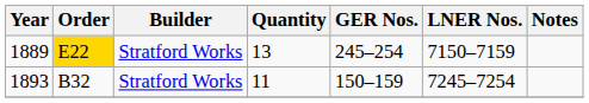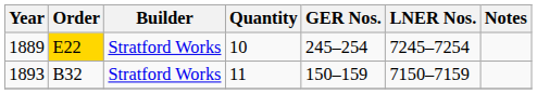 <table class=wikitable>
 <tr>
 <th>Year</th>
 <th>Order</th>
 <th>Builder</th>
 <th>Quantity</th>
 <th>GER Nos.</th>
 <th>LNER Nos.</th>
 <th>Notes</th>
 </tr>
 <tr>
 <td>1889</td>
 <td style="background: gold;">E22</td>
 <td><a href='#'>Stratford Works</a></td>
-<td>13</td>
+<td>10</td>
 <td>245–254</td>
-<td>7150–7159</td>
+<td>7245–7254</td>
 <td></td>
 </tr>
 <tr>
 <td>1893</td>
 <td>B32</td>
 <td><a href='#'>Stratford Works</a></td>
 <td>11</td>
 <td>150–159</td>
-<td>7245–7254</td>
+<td>7150–7159</td>
 <td></td>
 </tr>
 <tr>
 </tr>
 </table>
